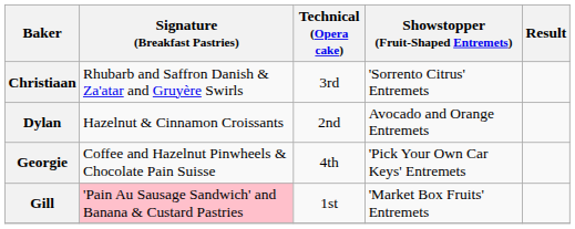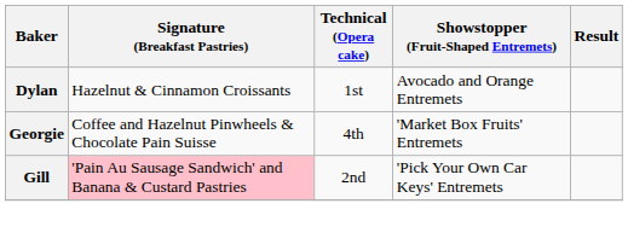 <table class="wikitable sortable">
 <tr>
 <th scope="col">Baker</th>
 <th scope="col" class="unsortable">Signature<br><small>(Breakfast Pastries)</small></th>
 <th scope="col">Technical<br><small>(<a href='#'>Opera cake</a>)</small></th>
 <th scope="col" class="unsortable">Showstopper<br><small>(Fruit-Shaped <a href='#'>Entremets</a>)</small></th>
 <th scope="col">Result</th>
 </tr>
 <tr>
-<th scope="row">Christiaan</th>
-<td>Rhubarb and Saffron Danish & <a href='#'>Za'atar</a> and <a href='#'>Gruyère</a> Swirls</td>
-<td align="center">3rd</td>
-<td>'Sorrento Citrus' Entremets</td>
-<td></td>
-</tr>
-<tr>
 <th scope="row">Dylan</th>
 <td>Hazelnut & Cinnamon Croissants</td>
-<td align="center">2nd</td>
+<td align="center">1st</td>
 <td>Avocado and Orange Entremets</td>
 <td></td>
 </tr>
 <tr>
 <th scope="row">Georgie</th>
 <td>Coffee and Hazelnut Pinwheels & Chocolate Pain Suisse</td>
 <td align="center">4th</td>
-<td>'Pick Your Own Car Keys' Entremets</td>
+<td>'Market Box Fruits' Entremets</td>
 <td></td>
 </tr>
 <tr>
 <th scope="row">Gill</th>
 <td style="background: pink;">'Pain Au Sausage Sandwich' and Banana & Custard Pastries</td>
-<td align="center">1st</td>
-<td>'Market Box Fruits' Entremets</td>
+<td align="center">2nd</td>
+<td>'Pick Your Own Car Keys' Entremets</td>
 <td></td>
 </tr>
 <tr>
 </tr>
 </table>
